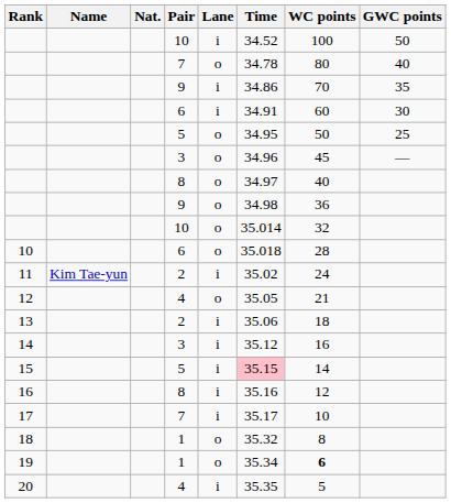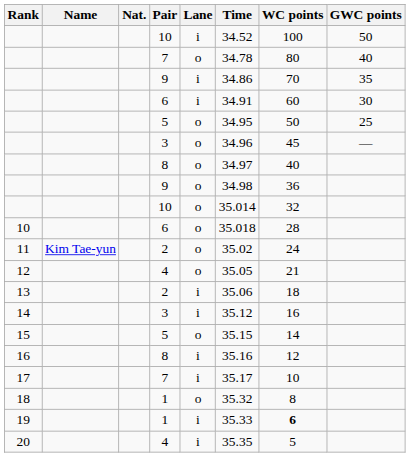 <table class="wikitable sortable" style="text-align:center">
 <tr>
 <th>Rank</th>
 <th>Name</th>
 <th>Nat.</th>
 <th>Pair</th>
 <th>Lane</th>
 <th>Time</th>
 <th>WC points</th>
 <th>GWC points</th>
 </tr>
 <tr>
 <td></td>
 <td align=left></td>
 <td></td>
 <td>10</td>
 <td>i</td>
 <td>34.52</td>
 <td>100</td>
 <td>50</td>
 </tr>
 <tr>
 <td></td>
 <td align=left></td>
 <td></td>
 <td>7</td>
 <td>o</td>
 <td>34.78</td>
 <td>80</td>
 <td>40</td>
 </tr>
 <tr>
 <td></td>
 <td align=left></td>
 <td></td>
 <td>9</td>
 <td>i</td>
 <td>34.86</td>
 <td>70</td>
 <td>35</td>
 </tr>
 <tr>
 <td></td>
 <td align=left></td>
 <td></td>
 <td>6</td>
 <td>i</td>
 <td>34.91</td>
 <td>60</td>
 <td>30</td>
 </tr>
 <tr>
 <td></td>
 <td align=left></td>
 <td></td>
 <td>5</td>
 <td>o</td>
 <td>34.95</td>
 <td>50</td>
 <td>25</td>
 </tr>
 <tr>
 <td></td>
 <td align=left></td>
 <td></td>
 <td>3</td>
 <td>o</td>
 <td>34.96</td>
 <td>45</td>
 <td>—</td>
 </tr>
 <tr>
 <td></td>
 <td align=left></td>
 <td></td>
 <td>8</td>
 <td>o</td>
 <td>34.97</td>
 <td>40</td>
 <td></td>
 </tr>
 <tr>
 <td></td>
 <td align=left></td>
 <td></td>
 <td>9</td>
 <td>o</td>
 <td>34.98</td>
 <td>36</td>
 <td></td>
 </tr>
 <tr>
 <td></td>
 <td align=left></td>
 <td></td>
 <td>10</td>
 <td>o</td>
 <td>35.014</td>
 <td>32</td>
 <td></td>
 </tr>
 <tr>
 <td>10</td>
 <td align=left></td>
 <td></td>
 <td>6</td>
 <td>o</td>
 <td>35.018</td>
 <td>28</td>
 <td></td>
 </tr>
 <tr>
 <td>11</td>
 <td align=left><a href='#'>Kim Tae-yun</a></td>
 <td></td>
 <td>2</td>
-<td>i</td>
+<td>o</td>
 <td>35.02</td>
 <td>24</td>
 <td></td>
 </tr>
 <tr>
 <td>12</td>
 <td align=left></td>
 <td></td>
 <td>4</td>
 <td>o</td>
 <td>35.05</td>
 <td>21</td>
 <td></td>
 </tr>
 <tr>
 <td>13</td>
 <td align=left></td>
 <td></td>
 <td>2</td>
 <td>i</td>
 <td>35.06</td>
 <td>18</td>
 <td></td>
 </tr>
 <tr>
 <td>14</td>
 <td align=left></td>
 <td></td>
 <td>3</td>
 <td>i</td>
 <td>35.12</td>
 <td>16</td>
 <td></td>
 </tr>
 <tr>
 <td>15</td>
 <td align=left></td>
 <td></td>
 <td>5</td>
-<td>i</td>
-<td style="background: pink;">35.15</td>
+<td>o</td>
+<td>35.15</td>
 <td>14</td>
 <td></td>
 </tr>
 <tr>
 <td>16</td>
 <td align=left></td>
 <td></td>
 <td>8</td>
 <td>i</td>
 <td>35.16</td>
 <td>12</td>
 <td></td>
 </tr>
 <tr>
 <td>17</td>
 <td align=left></td>
 <td></td>
 <td>7</td>
 <td>i</td>
 <td>35.17</td>
 <td>10</td>
 <td></td>
 </tr>
 <tr>
 <td>18</td>
 <td align=left></td>
 <td></td>
 <td>1</td>
 <td>o</td>
 <td>35.32</td>
 <td>8</td>
 <td></td>
 </tr>
 <tr>
 <td>19</td>
 <td align=left></td>
 <td></td>
 <td>1</td>
-<td>o</td>
-<td>35.34</td>
+<td>i</td>
+<td>35.33</td>
 <td><strong>6</strong></td>
 <td></td>
 </tr>
 <tr>
 <td>20</td>
 <td align=left></td>
 <td></td>
 <td>4</td>
 <td>i</td>
 <td>35.35</td>
 <td>5</td>
 <td></td>
 </tr>
 </table>
